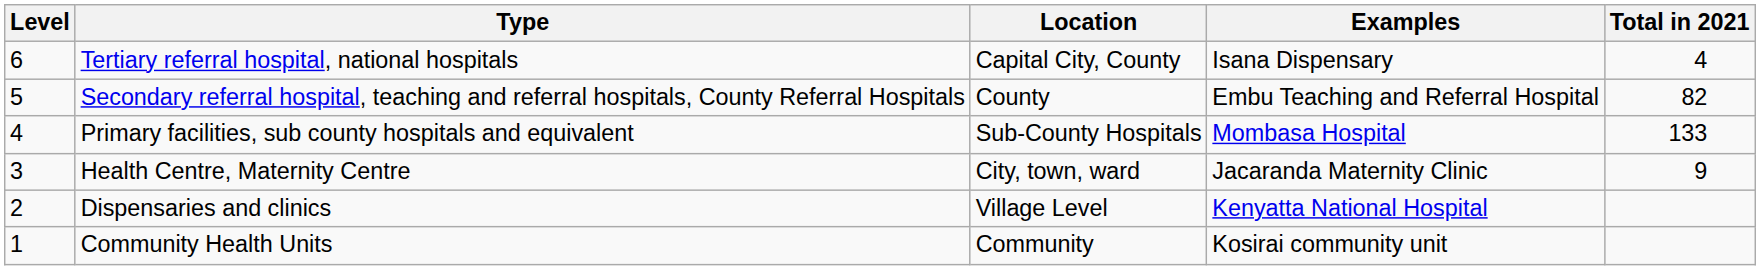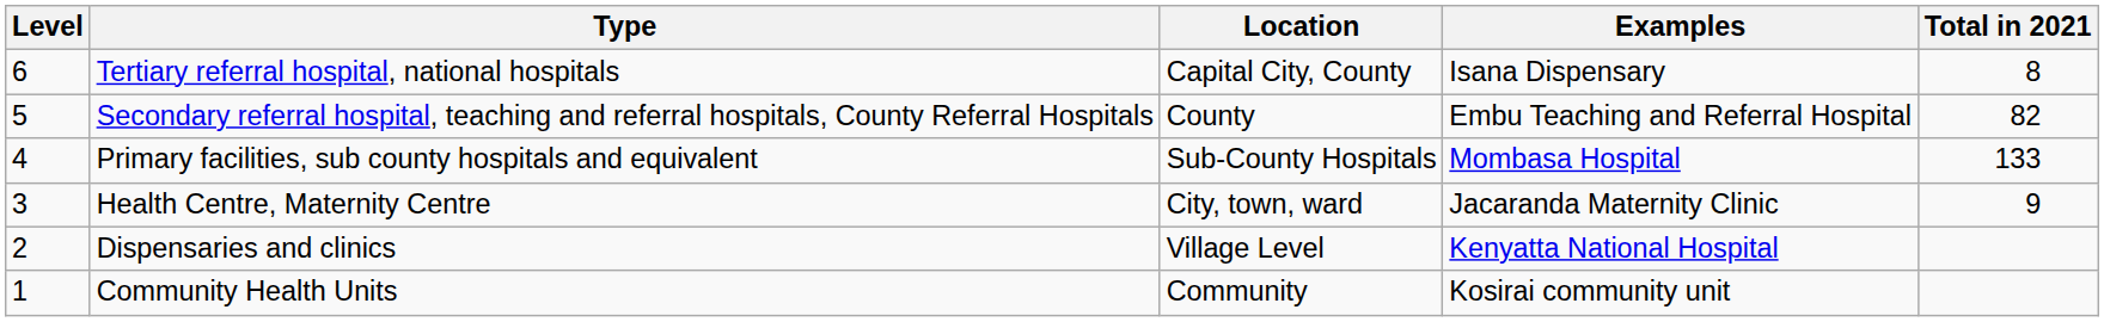 <table class="wikitable">
 <tr>
 <th>Level</th>
 <th>Type</th>
 <th>Location</th>
 <th>Examples</th>
 <th>Total in 2021</th>
 </tr>
 <tr>
 <td>6</td>
 <td><a href='#'>Tertiary referral hospital</a>, national hospitals</td>
 <td>Capital City, County</td>
 <td>Isana Dispensary</td>
-<td style="text-align:right; padding-right: 2em;">4</td>
+<td style="text-align:right; padding-right: 2em;">8</td>
 </tr>
 <tr>
 <td>5</td>
 <td><a href='#'>Secondary referral hospital</a>, teaching and referral hospitals, County Referral Hospitals</td>
 <td>County</td>
 <td>Embu Teaching and Referral Hospital</td>
 <td style="text-align:right; padding-right: 2em;">82</td>
 </tr>
 <tr>
 <td>4</td>
 <td>Primary facilities, sub county hospitals and equivalent</td>
 <td>Sub-County Hospitals</td>
 <td><a href='#'>Mombasa Hospital</a></td>
 <td style="text-align:right; padding-right: 2em;">133</td>
 </tr>
 <tr>
 <td>3</td>
 <td>Health Centre, Maternity Centre</td>
 <td>City, town, ward</td>
 <td>Jacaranda Maternity Clinic</td>
 <td style="text-align:right; padding-right: 2em;">9</td>
 </tr>
 <tr>
 <td>2</td>
 <td>Dispensaries and clinics</td>
 <td>Village Level</td>
 <td><a href='#'>Kenyatta National Hospital</a></td>
 <td></td>
 </tr>
 <tr>
 <td>1</td>
 <td>Community Health Units</td>
 <td>Community</td>
 <td>Kosirai community unit</td>
 <td></td>
 </tr>
 </table>
